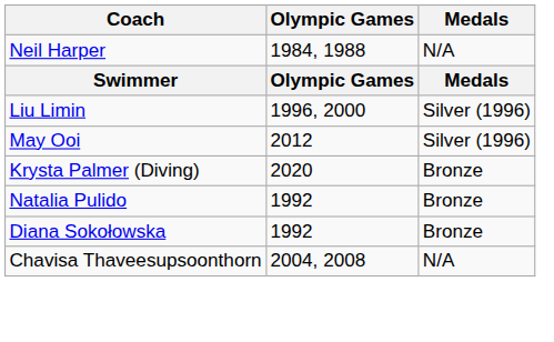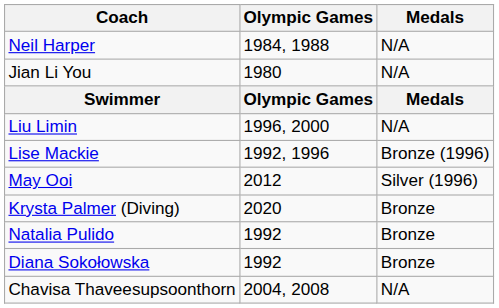 <table class="wikitable">
 <tr>
 <th>Coach</th>
 <th>Olympic Games</th>
 <th>Medals</th>
 </tr>
 <tr>
 <td><a href='#'>Neil Harper</a></td>
 <td>1984, 1988</td>
 <td>N/A</td>
 </tr>
 <tr>
+<td>Jian Li You</td>
+<td>1980</td>
+<td>N/A</td>
+</tr>
+<tr>
 <th>Swimmer</th>
 <th>Olympic Games</th>
 <th>Medals</th>
 </tr>
 <tr>
 <td><a href='#'>Liu Limin</a></td>
 <td>1996, 2000</td>
-<td>Silver (1996)</td>
+<td>N/A</td>
+</tr>
+<tr>
+<td><a href='#'>Lise Mackie</a></td>
+<td>1992, 1996</td>
+<td>Bronze (1996)</td>
 </tr>
 <tr>
 <td><a href='#'>May Ooi</a></td>
 <td>2012</td>
 <td>Silver (1996)</td>
 </tr>
 <tr>
 <td><a href='#'>Krysta Palmer</a> (Diving)</td>
 <td>2020</td>
 <td>Bronze</td>
 </tr>
 <tr>
 <td><a href='#'>Natalia Pulido</a></td>
 <td>1992</td>
 <td>Bronze</td>
 </tr>
 <tr>
 <td><a href='#'>Diana Sokołowska</a></td>
 <td>1992</td>
 <td>Bronze</td>
 </tr>
 <tr>
 <td>Chavisa Thaveesupsoonthorn</td>
 <td>2004, 2008</td>
 <td>N/A</td>
 </tr>
 </table>
